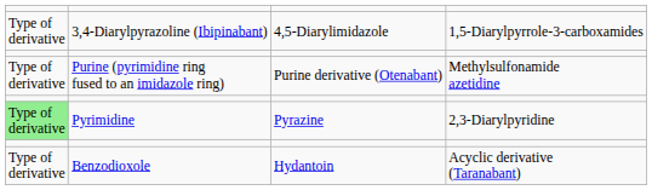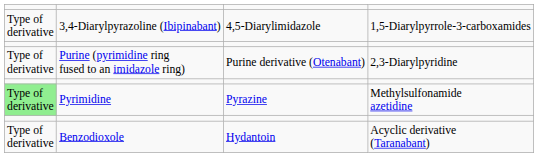 <table class="wikitable">
 <tr>
 <td></td>
 <td></td>
 <td></td>
 <td></td>
 </tr>
 <tr>
 <td>Type of <br>derivative</td>
 <td>3,4-Diarylpyrazoline (<a href='#'>Ibipinabant</a>)</td>
 <td>4,5-Diarylimidazole</td>
 <td>1,5-Diarylpyrrole-3-carboxamides</td>
 </tr>
 <tr>
 <td></td>
 <td></td>
 <td></td>
 <td></td>
 </tr>
 <tr>
 <td>Type of <br>derivative</td>
 <td><a href='#'>Purine</a> (<a href='#'>pyrimidine</a> ring <br>fused to an <a href='#'>imidazole</a> ring)</td>
 <td> Purine derivative (<a href='#'>Otenabant</a>)</td>
-<td>Methylsulfonamide <br><a href='#'>azetidine</a></td>
+<td>2,3-Diarylpyridine</td>
 </tr>
 <tr>
 <td></td>
 <td></td>
 <td></td>
 <td></td>
 </tr>
 <tr>
 <td style="background: lightgreen;">Type of <br>derivative</td>
 <td><a href='#'>Pyrimidine</a></td>
 <td><a href='#'>Pyrazine</a></td>
-<td>2,3-Diarylpyridine</td>
+<td>Methylsulfonamide <br><a href='#'>azetidine</a></td>
 </tr>
 <tr>
 <td></td>
 <td></td>
 <td></td>
 <td></td>
 </tr>
 <tr>
 <td>Type of <br>derivative</td>
 <td><a href='#'>Benzodioxole</a></td>
 <td><a href='#'>Hydantoin</a></td>
 <td>Acyclic derivative <br>(<a href='#'>Taranabant</a>)</td>
 </tr>
 </table>
